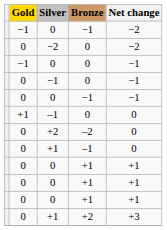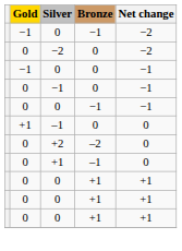 <table class="wikitable plainrowheaders sortable" style="text-align:center">
 <tr>
 <th scope="col"></th>
 <th scope="col" style="background-color:gold">Gold</th>
 <th scope="col" style="background-color:silver">Silver</th>
 <th scope="col" style="background-color:#c96">Bronze</th>
 <th scope="col">Net change</th>
 </tr>
 <tr>
 <th scope="row" style="text-align:left"></th>
 <td>−1</td>
 <td>0</td>
 <td>−1</td>
 <td>−2</td>
 </tr>
 <tr>
 <th scope="row" style="text-align:left"></th>
 <td>0</td>
 <td>−2</td>
 <td>0</td>
 <td>−2</td>
 </tr>
 <tr>
 <th scope="row" style="text-align:left"></th>
 <td>−1</td>
 <td>0</td>
 <td>0</td>
 <td>−1</td>
 </tr>
 <tr>
 <th scope="row" style="text-align:left"></th>
 <td>0</td>
 <td>−1</td>
 <td>0</td>
 <td>−1</td>
 </tr>
 <tr>
 <th scope="row" style="text-align:left"></th>
 <td>0</td>
 <td>0</td>
 <td>−1</td>
 <td>−1</td>
 </tr>
 <tr>
 <th scope="row" style="text-align:left"></th>
 <td>+1</td>
 <td>–1</td>
 <td>0</td>
 <td>0</td>
 </tr>
 <tr>
 <th scope="row" style="text-align:left"></th>
 <td>0</td>
 <td>+2</td>
 <td>–2</td>
 <td>0</td>
 </tr>
 <tr>
 <th scope="row" style="text-align:left"></th>
 <td>0</td>
 <td>+1</td>
 <td>–1</td>
 <td>0</td>
 </tr>
 <tr>
 <th scope="row" style="text-align:left"></th>
 <td>0</td>
 <td>0</td>
 <td>+1</td>
 <td>+1</td>
 </tr>
 <tr>
 <th scope="row" style="text-align:left"></th>
 <td>0</td>
 <td>0</td>
 <td>+1</td>
 <td>+1</td>
 </tr>
 <tr>
 <th scope="row" style="text-align:left"></th>
 <td>0</td>
 <td>0</td>
 <td>+1</td>
 <td>+1</td>
 </tr>
 <tr>
-<th scope="row" style="text-align:left"></th>
-<td>0</td>
-<td>+1</td>
-<td>+2</td>
-<td>+3</td>
-</tr>
-<tr>
 </tr>
 </table>
